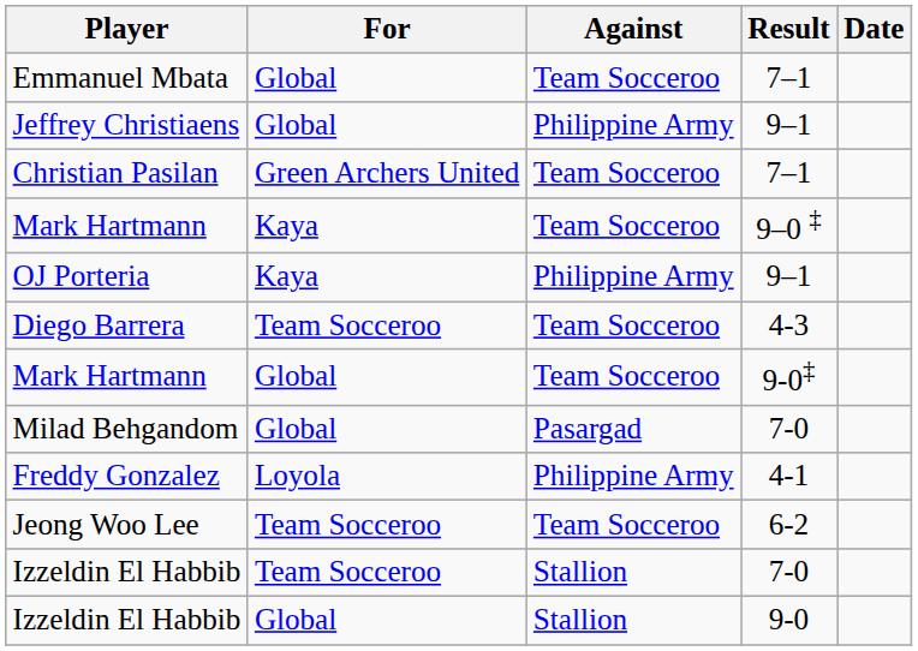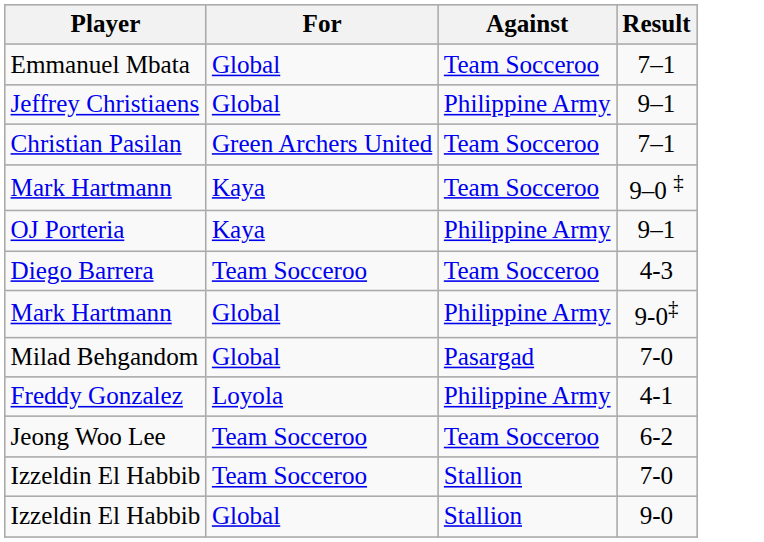 <table class="wikitable sortable">
 <tr>
 <th>Player</th>
 <th>For</th>
 <th>Against</th>
 <th style="text-align:center;">Result</th>
-<th>Date</th>
 </tr>
 <tr>
 <td> Emmanuel Mbata</td>
 <td><a href='#'>Global</a></td>
 <td><a href='#'>Team Socceroo</a></td>
 <td style="text-align:center;">7–1</td>
-<td></td>
 </tr>
 <tr>
 <td> <a href='#'>Jeffrey Christiaens</a></td>
 <td><a href='#'>Global</a></td>
 <td><a href='#'>Philippine Army</a></td>
 <td style="text-align:center;">9–1</td>
-<td></td>
 </tr>
 <tr>
 <td> <a href='#'>Christian Pasilan</a></td>
 <td><a href='#'>Green Archers United</a></td>
 <td><a href='#'>Team Socceroo</a></td>
 <td style="text-align:center;">7–1</td>
-<td></td>
 </tr>
 <tr>
 <td> <a href='#'>Mark Hartmann</a></td>
 <td><a href='#'>Kaya</a></td>
 <td><a href='#'>Team Socceroo</a></td>
 <td style="text-align:center;">9–0 <sup>‡</sup></td>
-<td></td>
 </tr>
 <tr>
 <td> <a href='#'>OJ Porteria</a></td>
 <td><a href='#'>Kaya</a></td>
 <td><a href='#'>Philippine Army</a></td>
 <td style="text-align:center;">9–1</td>
-<td></td>
 </tr>
 <tr>
 <td> <a href='#'>Diego Barrera</a></td>
 <td><a href='#'>Team Socceroo</a></td>
 <td><a href='#'>Team Socceroo</a></td>
 <td style="text-align:center;">4-3</td>
-<td></td>
 </tr>
 <tr>
 <td> <a href='#'>Mark Hartmann</a></td>
 <td><a href='#'>Global</a></td>
-<td><a href='#'>Team Socceroo</a></td>
+<td><a href='#'>Philippine Army</a></td>
 <td style="text-align:center;">9-0<sup>‡</sup></td>
-<td></td>
 </tr>
 <tr>
 <td> Milad Behgandom</td>
 <td><a href='#'>Global</a></td>
 <td><a href='#'>Pasargad</a></td>
 <td style="text-align:center;">7-0</td>
-<td></td>
 </tr>
 <tr>
 <td> <a href='#'>Freddy Gonzalez</a></td>
 <td><a href='#'>Loyola</a></td>
 <td><a href='#'>Philippine Army</a></td>
 <td style="text-align:center;">4-1</td>
-<td></td>
 </tr>
 <tr>
 <td> Jeong Woo Lee</td>
 <td><a href='#'>Team Socceroo</a></td>
 <td><a href='#'>Team Socceroo</a></td>
 <td style="text-align:center;">6-2</td>
-<td></td>
 </tr>
 <tr>
 <td> Izzeldin El Habbib</td>
 <td><a href='#'>Team Socceroo</a></td>
 <td><a href='#'>Stallion</a></td>
 <td style="text-align:center;">7-0</td>
-<td></td>
 </tr>
 <tr>
 <td> Izzeldin El Habbib</td>
 <td><a href='#'>Global</a></td>
 <td><a href='#'>Stallion</a></td>
 <td style="text-align:center;">9-0</td>
-<td></td>
 </tr>
 </table>
